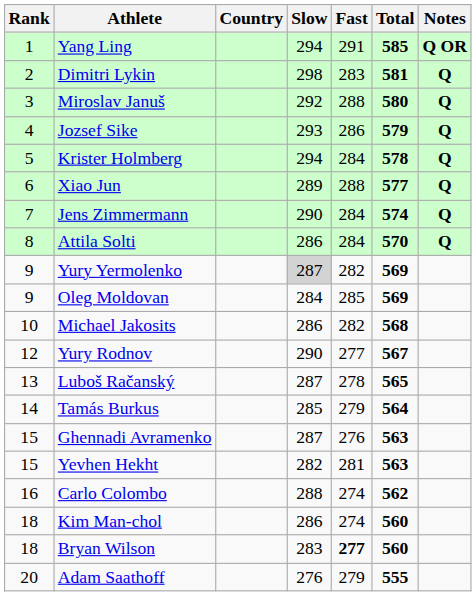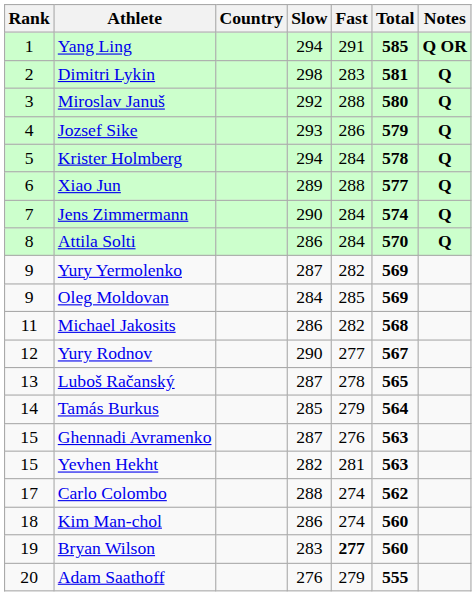 <table class="wikitable sortable" style="text-align: center">
 <tr>
 <th>Rank</th>
 <th>Athlete</th>
 <th>Country</th>
 <th>Slow</th>
 <th>Fast</th>
 <th>Total</th>
 <th>Notes</th>
 </tr>
 <tr bgcolor=#ccffcc>
 <td>1</td>
 <td align=left><a href='#'>Yang Ling</a></td>
 <td align=left></td>
 <td>294</td>
 <td>291</td>
 <td><strong>585</strong></td>
 <td><strong>Q OR</strong></td>
 </tr>
 <tr bgcolor=#ccffcc>
 <td>2</td>
 <td align=left><a href='#'>Dimitri Lykin</a></td>
 <td align=left></td>
 <td>298</td>
 <td>283</td>
 <td><strong>581</strong></td>
 <td><strong>Q</strong></td>
 </tr>
 <tr bgcolor=#ccffcc>
 <td>3</td>
 <td align=left><a href='#'>Miroslav Januš</a></td>
 <td align=left></td>
 <td>292</td>
 <td>288</td>
 <td><strong>580</strong></td>
 <td><strong>Q</strong></td>
 </tr>
 <tr bgcolor=#ccffcc>
 <td>4</td>
 <td align=left><a href='#'>Jozsef Sike</a></td>
 <td align=left></td>
 <td>293</td>
 <td>286</td>
 <td><strong>579</strong></td>
 <td><strong>Q</strong></td>
 </tr>
 <tr bgcolor=#ccffcc>
 <td>5</td>
 <td align=left><a href='#'>Krister Holmberg</a></td>
 <td align=left></td>
 <td>294</td>
 <td>284</td>
 <td><strong>578</strong></td>
 <td><strong>Q</strong></td>
 </tr>
 <tr bgcolor=#ccffcc>
 <td>6</td>
 <td align=left><a href='#'>Xiao Jun</a></td>
 <td align=left></td>
 <td>289</td>
 <td>288</td>
 <td><strong>577</strong></td>
 <td><strong>Q</strong></td>
 </tr>
 <tr bgcolor=#ccffcc>
 <td>7</td>
 <td align=left><a href='#'>Jens Zimmermann</a></td>
 <td align=left></td>
 <td>290</td>
 <td>284</td>
 <td><strong>574</strong></td>
 <td><strong>Q</strong></td>
 </tr>
 <tr bgcolor=#ccffcc>
 <td>8</td>
 <td align=left><a href='#'>Attila Solti</a></td>
 <td align=left></td>
 <td>286</td>
 <td>284</td>
 <td><strong>570</strong></td>
 <td><strong>Q</strong></td>
 </tr>
 <tr>
 <td>9</td>
 <td align=left><a href='#'>Yury Yermolenko</a></td>
 <td align=left></td>
-<td style="background: lightgrey;">287</td>
+<td>287</td>
 <td>282</td>
 <td><strong>569</strong></td>
 <td></td>
 </tr>
 <tr>
 <td>9</td>
 <td align=left><a href='#'>Oleg Moldovan</a></td>
 <td align=left></td>
 <td>284</td>
 <td>285</td>
 <td><strong>569</strong></td>
 <td></td>
 </tr>
 <tr>
-<td>10</td>
+<td>11</td>
 <td align=left><a href='#'>Michael Jakosits</a></td>
 <td align=left></td>
 <td>286</td>
 <td>282</td>
 <td><strong>568</strong></td>
 <td></td>
 </tr>
 <tr>
 <td>12</td>
 <td align=left><a href='#'>Yury Rodnov</a></td>
 <td align=left></td>
 <td>290</td>
 <td>277</td>
 <td><strong>567</strong></td>
 <td></td>
 </tr>
 <tr>
 <td>13</td>
 <td align=left><a href='#'>Luboš Račanský</a></td>
 <td align=left></td>
 <td>287</td>
 <td>278</td>
 <td><strong>565</strong></td>
 <td></td>
 </tr>
 <tr>
 <td>14</td>
 <td align=left><a href='#'>Tamás Burkus</a></td>
 <td align=left></td>
 <td>285</td>
 <td>279</td>
 <td><strong>564</strong></td>
 <td></td>
 </tr>
 <tr>
 <td>15</td>
 <td align=left><a href='#'>Ghennadi Avramenko</a></td>
 <td align=left></td>
 <td>287</td>
 <td>276</td>
 <td><strong>563</strong></td>
 <td></td>
 </tr>
 <tr>
 <td>15</td>
 <td align=left><a href='#'>Yevhen Hekht</a></td>
 <td align=left></td>
 <td>282</td>
 <td>281</td>
 <td><strong>563</strong></td>
 <td></td>
 </tr>
 <tr>
-<td>16</td>
+<td>17</td>
 <td align=left><a href='#'>Carlo Colombo</a></td>
 <td align=left></td>
 <td>288</td>
 <td>274</td>
 <td><strong>562</strong></td>
 <td></td>
 </tr>
 <tr>
 <td>18</td>
 <td align=left><a href='#'>Kim Man-chol</a></td>
 <td align=left></td>
 <td>286</td>
 <td>274</td>
 <td><strong>560</strong></td>
 <td></td>
 </tr>
 <tr>
-<td>18</td>
+<td>19</td>
 <td align=left><a href='#'>Bryan Wilson</a></td>
 <td align=left></td>
 <td>283</td>
 <td><strong>277</strong></td>
 <td><strong>560</strong></td>
 <td></td>
 </tr>
 <tr>
 <td>20</td>
 <td align=left><a href='#'>Adam Saathoff</a></td>
 <td align=left></td>
 <td>276</td>
 <td>279</td>
 <td><strong>555</strong></td>
 <td></td>
 </tr>
 </table>
